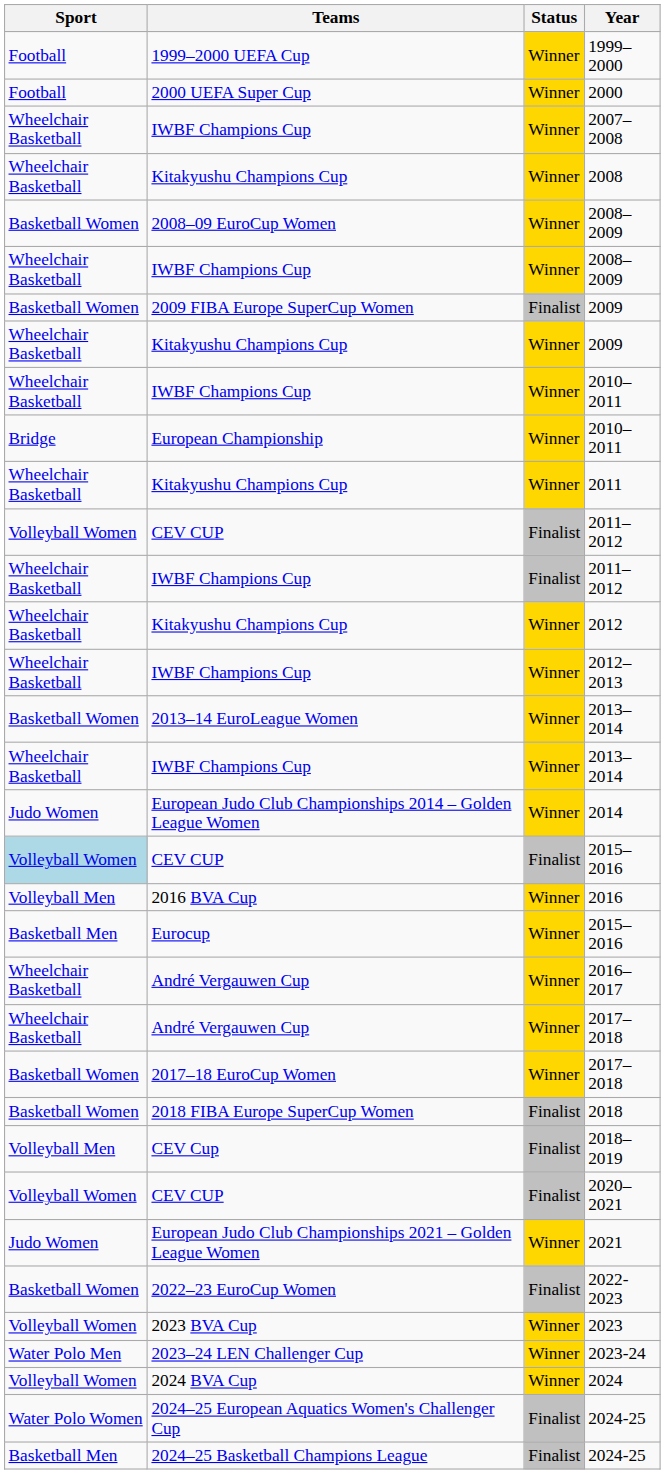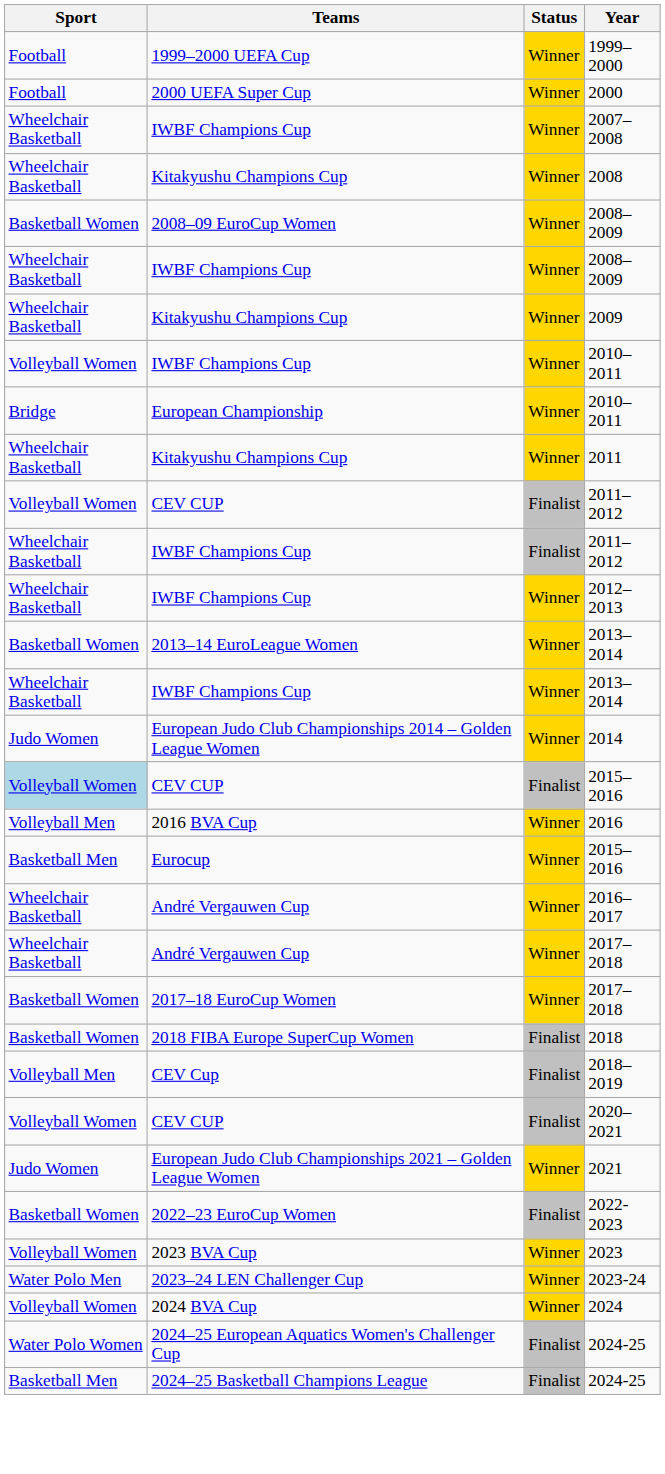 <table class="wikitable">
 <tr>
 <th>Sport</th>
 <th>Teams</th>
 <th>Status</th>
 <th>Year</th>
 </tr>
 <tr>
 <td><a href='#'>Football</a></td>
 <td><a href='#'>1999–2000 UEFA Cup</a></td>
 <td bgcolor= gold>Winner</td>
 <td>1999–2000</td>
 </tr>
 <tr>
 <td><a href='#'>Football</a></td>
 <td><a href='#'>2000 UEFA Super Cup</a></td>
 <td bgcolor= gold>Winner</td>
 <td>2000</td>
 </tr>
 <tr>
 <td><a href='#'>Wheelchair Basketball</a></td>
 <td><a href='#'>IWBF Champions Cup</a></td>
 <td bgcolor= gold>Winner</td>
 <td>2007–2008</td>
 </tr>
 <tr>
 <td><a href='#'>Wheelchair Basketball</a></td>
 <td><a href='#'>Kitakyushu Champions Cup</a></td>
 <td bgcolor= gold>Winner</td>
 <td>2008</td>
 </tr>
 <tr>
 <td><a href='#'>Basketball Women</a></td>
 <td><a href='#'>2008–09 EuroCup Women</a></td>
 <td bgcolor= gold>Winner</td>
 <td>2008–2009</td>
 </tr>
 <tr>
 <td><a href='#'>Wheelchair Basketball</a></td>
 <td><a href='#'>IWBF Champions Cup</a></td>
 <td bgcolor= gold>Winner</td>
 <td>2008–2009</td>
 </tr>
 <tr>
-<td><a href='#'>Basketball Women</a></td>
-<td><a href='#'>2009 FIBA Europe SuperCup Women</a></td>
-<td bgcolor= silver>Finalist</td>
-<td>2009</td>
-</tr>
-<tr>
 <td><a href='#'>Wheelchair Basketball</a></td>
 <td><a href='#'>Kitakyushu Champions Cup</a></td>
 <td bgcolor= gold>Winner</td>
 <td>2009</td>
 </tr>
 <tr>
-<td><a href='#'>Wheelchair Basketball</a></td>
+<td><a href='#'>Volleyball Women</a></td>
 <td><a href='#'>IWBF Champions Cup</a></td>
 <td bgcolor= gold>Winner</td>
 <td>2010–2011</td>
 </tr>
 <tr>
 <td><a href='#'>Bridge</a></td>
 <td><a href='#'>European Championship</a></td>
 <td bgcolor= gold>Winner</td>
 <td>2010–2011</td>
 </tr>
 <tr>
 <td><a href='#'>Wheelchair Basketball</a></td>
 <td><a href='#'>Kitakyushu Champions Cup</a></td>
 <td bgcolor= gold>Winner</td>
 <td>2011</td>
 </tr>
 <tr>
 <td><a href='#'>Volleyball Women</a></td>
 <td><a href='#'>CEV CUP</a></td>
 <td bgcolor= silver>Finalist</td>
 <td>2011–2012</td>
 </tr>
 <tr>
 <td><a href='#'>Wheelchair Basketball</a></td>
 <td><a href='#'>IWBF Champions Cup</a></td>
 <td bgcolor= silver>Finalist</td>
 <td>2011–2012</td>
-</tr>
-<tr>
-<td><a href='#'>Wheelchair Basketball</a></td>
-<td><a href='#'>Kitakyushu Champions Cup</a></td>
-<td bgcolor= gold>Winner</td>
-<td>2012</td>
 </tr>
 <tr>
 <td><a href='#'>Wheelchair Basketball</a></td>
 <td><a href='#'>IWBF Champions Cup</a></td>
 <td bgcolor= gold>Winner</td>
 <td>2012–2013</td>
 </tr>
 <tr>
 <td><a href='#'>Basketball Women</a></td>
 <td><a href='#'>2013–14 EuroLeague Women</a></td>
 <td bgcolor= gold>Winner</td>
 <td>2013–2014</td>
 </tr>
 <tr>
 <td><a href='#'>Wheelchair Basketball</a></td>
 <td><a href='#'>IWBF Champions Cup</a></td>
 <td bgcolor= gold>Winner</td>
 <td>2013–2014</td>
 </tr>
 <tr>
 <td><a href='#'>Judo Women</a></td>
 <td><a href='#'>European Judo Club Championships 2014 – Golden League Women</a></td>
 <td bgcolor="gold">Winner</td>
 <td>2014</td>
 </tr>
 <tr>
 <td style="background: lightblue;"><a href='#'>Volleyball Women</a></td>
 <td><a href='#'>CEV CUP</a></td>
 <td bgcolor= silver>Finalist</td>
 <td>2015–2016</td>
 </tr>
 <tr>
 <td><a href='#'>Volleyball Men</a></td>
 <td>2016 <a href='#'>BVA Cup</a></td>
 <td bgcolor="gold">Winner</td>
 <td>2016</td>
 </tr>
 <tr>
 <td><a href='#'>Basketball Men</a></td>
 <td><a href='#'>Eurocup</a></td>
 <td bgcolor= gold>Winner</td>
 <td>2015–2016</td>
 </tr>
 <tr>
 <td><a href='#'>Wheelchair Basketball</a></td>
 <td><a href='#'>André Vergauwen Cup</a></td>
 <td bgcolor= gold>Winner</td>
 <td>2016–2017</td>
 </tr>
 <tr>
 <td><a href='#'>Wheelchair Basketball</a></td>
 <td><a href='#'>André Vergauwen Cup</a></td>
 <td bgcolor= gold>Winner</td>
 <td>2017–2018</td>
 </tr>
 <tr>
 <td><a href='#'>Basketball Women</a></td>
 <td><a href='#'>2017–18 EuroCup Women</a></td>
 <td bgcolor= gold>Winner</td>
 <td>2017–2018</td>
 </tr>
 <tr>
 <td><a href='#'>Basketball Women</a></td>
 <td><a href='#'>2018 FIBA Europe SuperCup Women</a></td>
 <td bgcolor="silver">Finalist</td>
 <td>2018</td>
 </tr>
 <tr>
 <td><a href='#'>Volleyball Men</a></td>
 <td><a href='#'>CEV Cup</a></td>
 <td bgcolor= silver>Finalist</td>
 <td>2018–2019</td>
 </tr>
 <tr>
 <td><a href='#'>Volleyball Women</a></td>
 <td><a href='#'>CEV CUP</a></td>
 <td bgcolor= silver>Finalist</td>
 <td>2020–2021</td>
 </tr>
 <tr>
 <td><a href='#'>Judo Women</a></td>
 <td><a href='#'>European Judo Club Championships 2021 – Golden League Women</a></td>
 <td bgcolor= gold>Winner</td>
 <td>2021</td>
 </tr>
 <tr>
 <td><a href='#'>Basketball Women</a></td>
 <td><a href='#'>2022–23 EuroCup Women</a></td>
 <td bgcolor= silver>Finalist</td>
 <td>2022-2023</td>
 </tr>
 <tr>
 <td><a href='#'>Volleyball Women</a></td>
 <td>2023 <a href='#'>BVA Cup</a></td>
 <td bgcolor= gold>Winner</td>
 <td>2023</td>
 </tr>
 <tr>
 <td><a href='#'>Water Polo Men</a></td>
 <td><a href='#'>2023–24 LEN Challenger Cup</a></td>
 <td bgcolor= gold>Winner</td>
 <td>2023-24</td>
 </tr>
 <tr>
 <td><a href='#'>Volleyball Women</a></td>
 <td>2024 <a href='#'>BVA Cup</a></td>
 <td bgcolor= gold>Winner</td>
 <td>2024</td>
 </tr>
 <tr>
 <td><a href='#'>Water Polo Women</a></td>
 <td><a href='#'>2024–25 European Aquatics Women's Challenger Cup</a></td>
 <td bgcolor= silver>Finalist</td>
 <td>2024-25</td>
 </tr>
 <tr>
 <td><a href='#'>Basketball Men</a></td>
 <td><a href='#'>2024–25 Basketball Champions League</a></td>
 <td bgcolor= silver>Finalist</td>
 <td>2024-25</td>
 </tr>
 </table>
